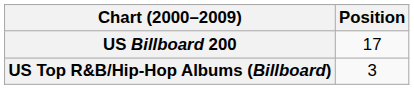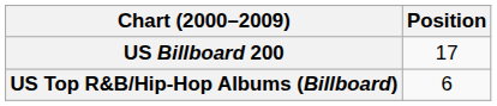 <table class="wikitable plainrowheaders" style="text-align:center">
 <tr>
 <th scope="col">Chart (2000–2009)</th>
 <th scope="col">Position</th>
 </tr>
 <tr>
 <th scope=row>US <em>Billboard</em> 200</th>
 <td>17</td>
 </tr>
 <tr>
 <th scope=row>US Top R&B/Hip-Hop Albums (<em>Billboard</em>)</th>
-<td>3</td>
+<td>6</td>
 </tr>
 </table>
